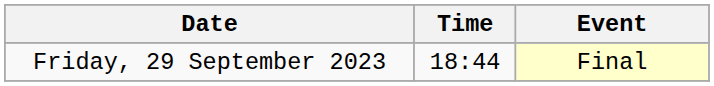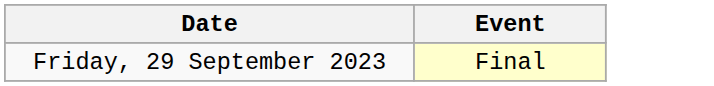 <table class = "wikitable" style="text-align:center;">
 <tr>
 <th width=220>Date</th>
-<th width=50>Time</th>
 <th width=100>Event</th>
 </tr>
 <tr>
 <td>Friday, 29 September 2023</td>
-<td>18:44</td>
 <td bgcolor=ffffcc>Final</td>
 </tr>
 </table>
